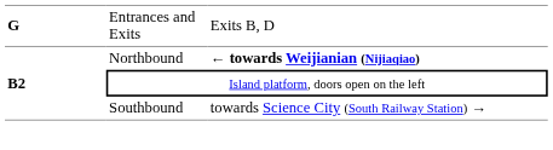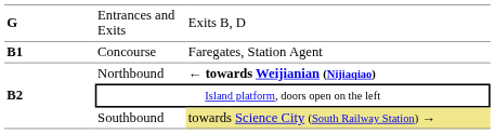 <table cellspacing=0 cellpadding=3>
 <tr>
 <td style="border-top:solid 1px gray;border-bottom:solid 1px gray;" width=100><strong>G</strong></td>
 <td style="border-top:solid 1px gray;border-bottom:solid 1px gray;" width=100>Entrances and Exits</td>
 <td style="border-top:solid 1px gray;border-bottom:solid 1px gray;" width=350>Exits B, D</td>
+</tr>
+<tr>
+<td style="border-bottom:solid 1px gray;"><strong>B1</strong></td>
+<td style="border-bottom:solid 1px gray;">Concourse</td>
+<td style="border-bottom:solid 1px gray;">Faregates, Station Agent</td>
 </tr>
 <tr>
 <td style="border-bottom:solid 1px gray;" rowspan=3><strong>B2</strong></td>
 <td>Northbound</td>
 <td><strong>←  towards <a href='#'>Weijianian</a> <small>(<a href='#'>Nijiaqiao</a>)</small></strong></td>
 </tr>
 <tr>
 <td style="border-right:solid 2px black;border-left:solid 2px black;border-top:solid 2px black;border-bottom:solid 2px black;text-align:center;" colspan=2><small><a href='#'>Island platform</a>, doors open on the left</small></td>
 </tr>
 <tr>
 <td style="border-bottom:solid 1px gray;">Southbound</td>
-<td style="border-bottom:solid 1px gray;">  towards <a href='#'>Science City</a> <small>(<a href='#'>South Railway Station</a>)</small> →</td>
+<td style="background: khaki; border-bottom:solid 1px gray;">  towards <a href='#'>Science City</a> <small>(<a href='#'>South Railway Station</a>)</small> →</td>
 </tr>
 </table>
